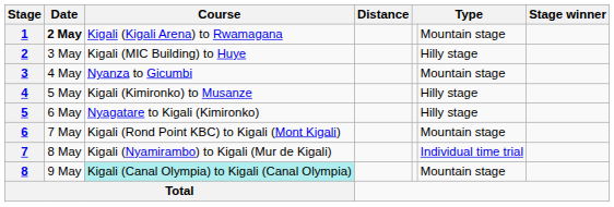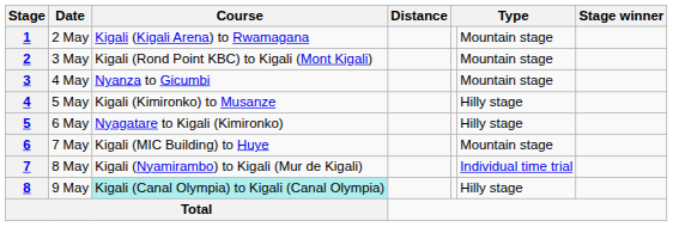 <table class="wikitable">
 <tr>
 <th scope="col">Stage</th>
 <th scope="col">Date</th>
 <th scope="col">Course</th>
 <th scope="col">Distance</th>
 <th scope="col" colspan="2">Type</th>
 <th scope="col">Stage winner</th>
 </tr>
 <tr>
 <th scope="row" style="text-align:center;"><a href='#'>1</a></th>
-<td style="text-align:center;"><strong>2 May</strong></td>
+<td style="text-align:center;">2 May</td>
 <td><a href='#'>Kigali</a> (<a href='#'>Kigali Arena</a>) to <a href='#'>Rwamagana</a></td>
 <td style="text-align:center;"></td>
 <td></td>
 <td>Mountain stage</td>
 <td></td>
 </tr>
 <tr>
 <th scope="row" style="text-align:center;"><a href='#'>2</a></th>
 <td style="text-align:center;">3 May</td>
-<td>Kigali (MIC Building) to <a href='#'>Huye</a></td>
+<td>Kigali (Rond Point KBC) to Kigali (<a href='#'>Mont Kigali</a>)</td>
 <td style="text-align:center;"></td>
 <td></td>
-<td>Hilly stage</td>
+<td>Mountain stage</td>
 <td></td>
 </tr>
 <tr>
 <th scope="row" style="text-align:center;"><a href='#'>3</a></th>
 <td style="text-align:center;">4 May</td>
 <td><a href='#'>Nyanza</a> to <a href='#'>Gicumbi</a></td>
 <td style="text-align:center;"></td>
 <td></td>
 <td>Mountain stage</td>
 <td></td>
 </tr>
 <tr>
 <th scope="row" style="text-align:center;"><a href='#'>4</a></th>
 <td style="text-align:center;">5 May</td>
 <td>Kigali (Kimironko) to <a href='#'>Musanze</a></td>
 <td style="text-align:center;"></td>
 <td></td>
 <td>Hilly stage</td>
 <td></td>
 </tr>
 <tr>
 <th scope="row" style="text-align:center;"><a href='#'>5</a></th>
 <td style="text-align:center;">6 May</td>
 <td><a href='#'>Nyagatare</a> to Kigali (Kimironko)</td>
 <td style="text-align:center;"></td>
 <td></td>
 <td>Hilly stage</td>
 <td></td>
 </tr>
 <tr>
 <th scope="row" style="text-align:center;"><a href='#'>6</a></th>
 <td style="text-align:center;">7 May</td>
-<td>Kigali (Rond Point KBC) to Kigali (<a href='#'>Mont Kigali</a>)</td>
+<td>Kigali (MIC Building) to <a href='#'>Huye</a></td>
 <td style="text-align:center;"></td>
 <td></td>
 <td>Mountain stage</td>
 <td></td>
 </tr>
 <tr>
 <th scope="row" style="text-align:center;"><a href='#'>7</a></th>
 <td style="text-align:center;">8 May</td>
 <td>Kigali (<a href='#'>Nyamirambo</a>) to Kigali (Mur de Kigali)</td>
 <td style="text-align:center;"></td>
 <td></td>
 <td><a href='#'>Individual time trial</a></td>
 <td></td>
 </tr>
 <tr>
 <th scope="row" style="text-align:center;"><a href='#'>8</a></th>
 <td style="text-align:center;">9 May</td>
 <td style="background: paleturquoise;">Kigali (Canal Olympia) to Kigali (Canal Olympia)</td>
 <td style="text-align:center;"></td>
 <td></td>
-<td>Mountain stage</td>
+<td>Hilly stage</td>
 <td></td>
 </tr>
 <tr>
 <th colspan="3">Total</th>
 <td colspan="4" style="text-align:center;"></td>
 </tr>
 </table>
